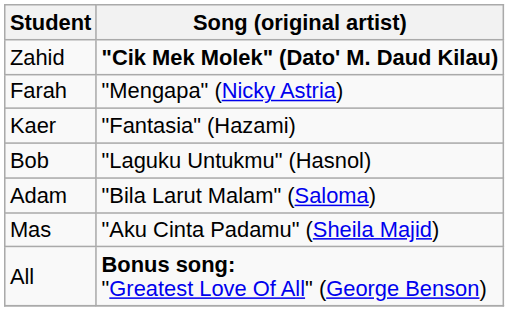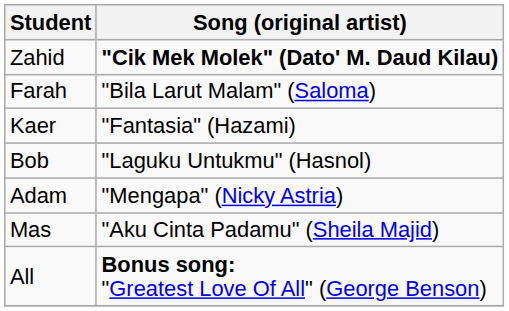 <table class="wikitable" style="font-size:90%;">
 <tr>
 <th>Student</th>
 <th>Song (original artist)</th>
 </tr>
 <tr>
 <td>Zahid</td>
 <td><strong>"Cik Mek Molek" (Dato' M. Daud Kilau)</strong></td>
 </tr>
 <tr>
 <td>Farah</td>
-<td>"Mengapa" (<a href='#'>Nicky Astria</a>)</td>
+<td>"Bila Larut Malam" (<a href='#'>Saloma</a>)</td>
 </tr>
 <tr>
 <td>Kaer</td>
 <td>"Fantasia" (Hazami)</td>
 </tr>
 <tr>
 <td>Bob</td>
 <td>"Laguku Untukmu" (Hasnol)</td>
 </tr>
 <tr>
 <td>Adam</td>
-<td>"Bila Larut Malam" (<a href='#'>Saloma</a>)</td>
+<td>"Mengapa" (<a href='#'>Nicky Astria</a>)</td>
 </tr>
 <tr>
 <td>Mas</td>
 <td>"Aku Cinta Padamu" (<a href='#'>Sheila Majid</a>)</td>
 </tr>
 <tr>
 <td>All</td>
 <td><strong>Bonus song:</strong> <br> "<a href='#'>Greatest Love Of All</a>" (<a href='#'>George Benson</a>)</td>
 </tr>
 <tr>
 </tr>
 </table>
